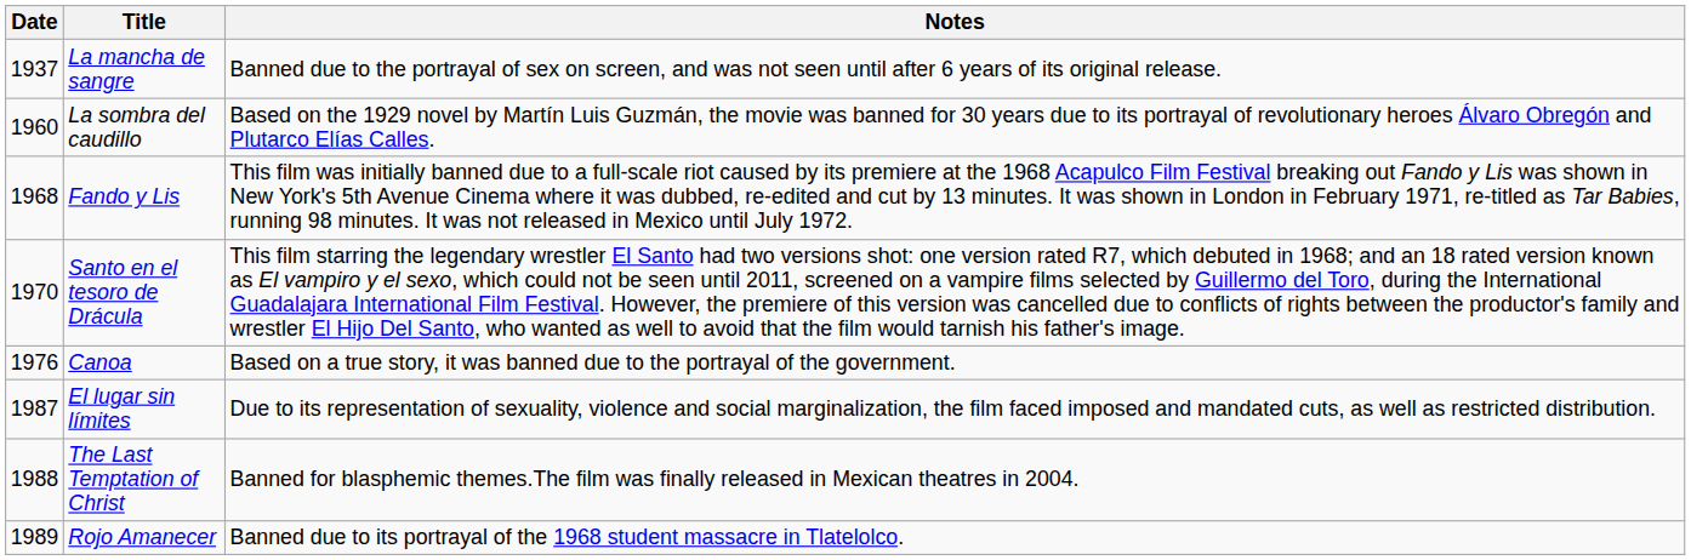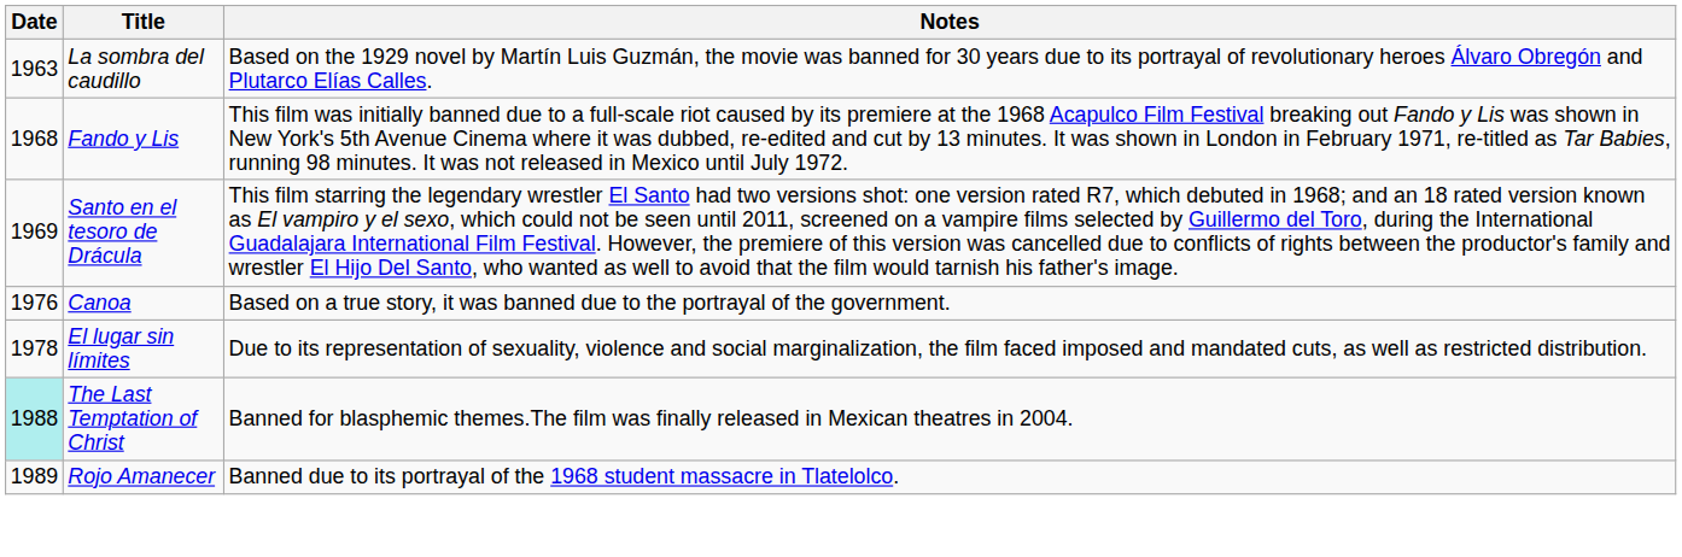 <table class="wikitable sortable">
 <tr>
 <th>Date</th>
 <th>Title</th>
 <th>Notes</th>
 </tr>
 <tr>
-<td>1937</td>
-<td><em><a href='#'>La mancha de sangre</a></em></td>
-<td>Banned due to the portrayal of sex on screen, and was not seen until after 6 years of its original release.</td>
-</tr>
-<tr>
-<td>1960</td>
+<td>1963</td>
 <td><em>La sombra del caudillo</em></td>
 <td>Based on the 1929 novel by Martín Luis Guzmán, the movie was banned for 30 years due to its portrayal of revolutionary heroes <a href='#'>Álvaro Obregón</a> and <a href='#'>Plutarco Elías Calles</a>.</td>
 </tr>
 <tr>
 <td>1968</td>
 <td><em><a href='#'>Fando y Lis</a></em></td>
 <td>This film was initially banned due to a full-scale riot caused by its premiere at the 1968 <a href='#'>Acapulco Film Festival</a> breaking out <em>Fando y Lis</em> was shown in New York's 5th Avenue Cinema where it was dubbed, re-edited and cut by 13 minutes. It was shown in London in February 1971, re-titled as <em>Tar Babies</em>, running 98 minutes. It was not released in Mexico until July 1972.</td>
 </tr>
 <tr>
-<td>1970</td>
+<td>1969</td>
 <td><em><a href='#'>Santo en el tesoro de Drácula</a></em></td>
 <td>This film starring the legendary wrestler <a href='#'>El Santo</a> had two versions shot: one version rated R7, which debuted in 1968; and an 18 rated version known as <em>El vampiro y el sexo</em>, which could not be seen until 2011, screened on a vampire films selected by <a href='#'>Guillermo del Toro</a>, during the International <a href='#'>Guadalajara International Film Festival</a>. However, the premiere of this version was cancelled due to conflicts of rights between the productor's family and wrestler <a href='#'>El Hijo Del Santo</a>, who wanted as well to avoid that the film would tarnish his father's image.</td>
 </tr>
 <tr>
 <td>1976</td>
 <td><em><a href='#'>Canoa</a></em></td>
 <td>Based on a true story, it was banned due to the portrayal of the government.</td>
 </tr>
 <tr>
-<td>1987</td>
+<td>1978</td>
 <td><em><a href='#'>El lugar sin límites</a></em></td>
 <td>Due to its representation of sexuality, violence and social marginalization, the film faced imposed and mandated cuts, as well as restricted distribution.</td>
 </tr>
 <tr>
-<td>1988</td>
+<td style="background: paleturquoise;">1988</td>
 <td><em><a href='#'>The Last Temptation of Christ</a></em></td>
 <td>Banned for blasphemic themes.The film was finally released in Mexican theatres in 2004.</td>
 </tr>
 <tr>
 <td>1989</td>
 <td><em><a href='#'>Rojo Amanecer</a></em></td>
 <td>Banned due to its portrayal of the <a href='#'>1968 student massacre in Tlatelolco</a>.</td>
 </tr>
 </table>
